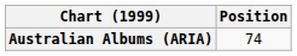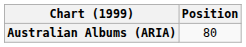 <table class="wikitable plainrowheaders" style="text-align:center">
 <tr>
 <th scope="col">Chart (1999)</th>
 <th scope="col">Position</th>
 </tr>
 <tr>
 <th scope="row">Australian Albums (ARIA)</th>
-<td>74</td>
+<td>80</td>
 </tr>
 </table>
